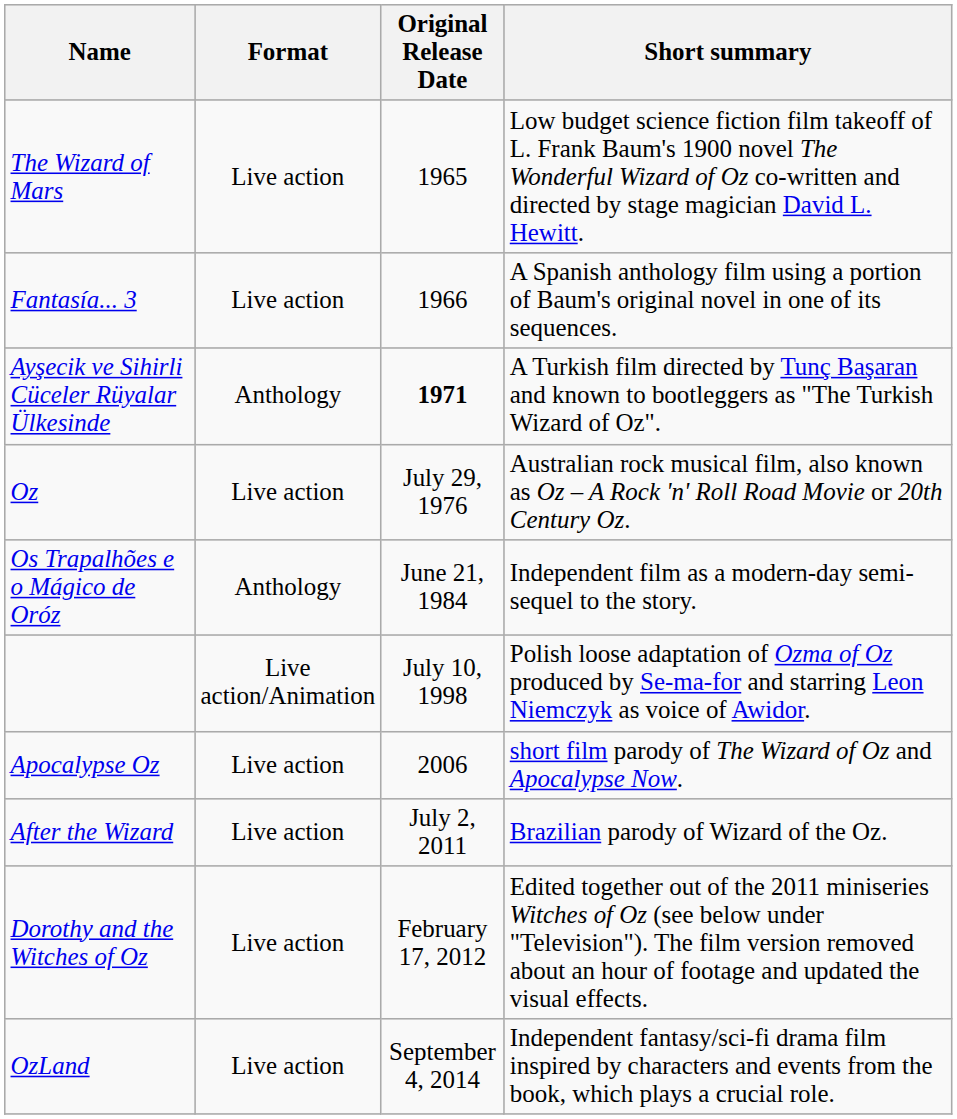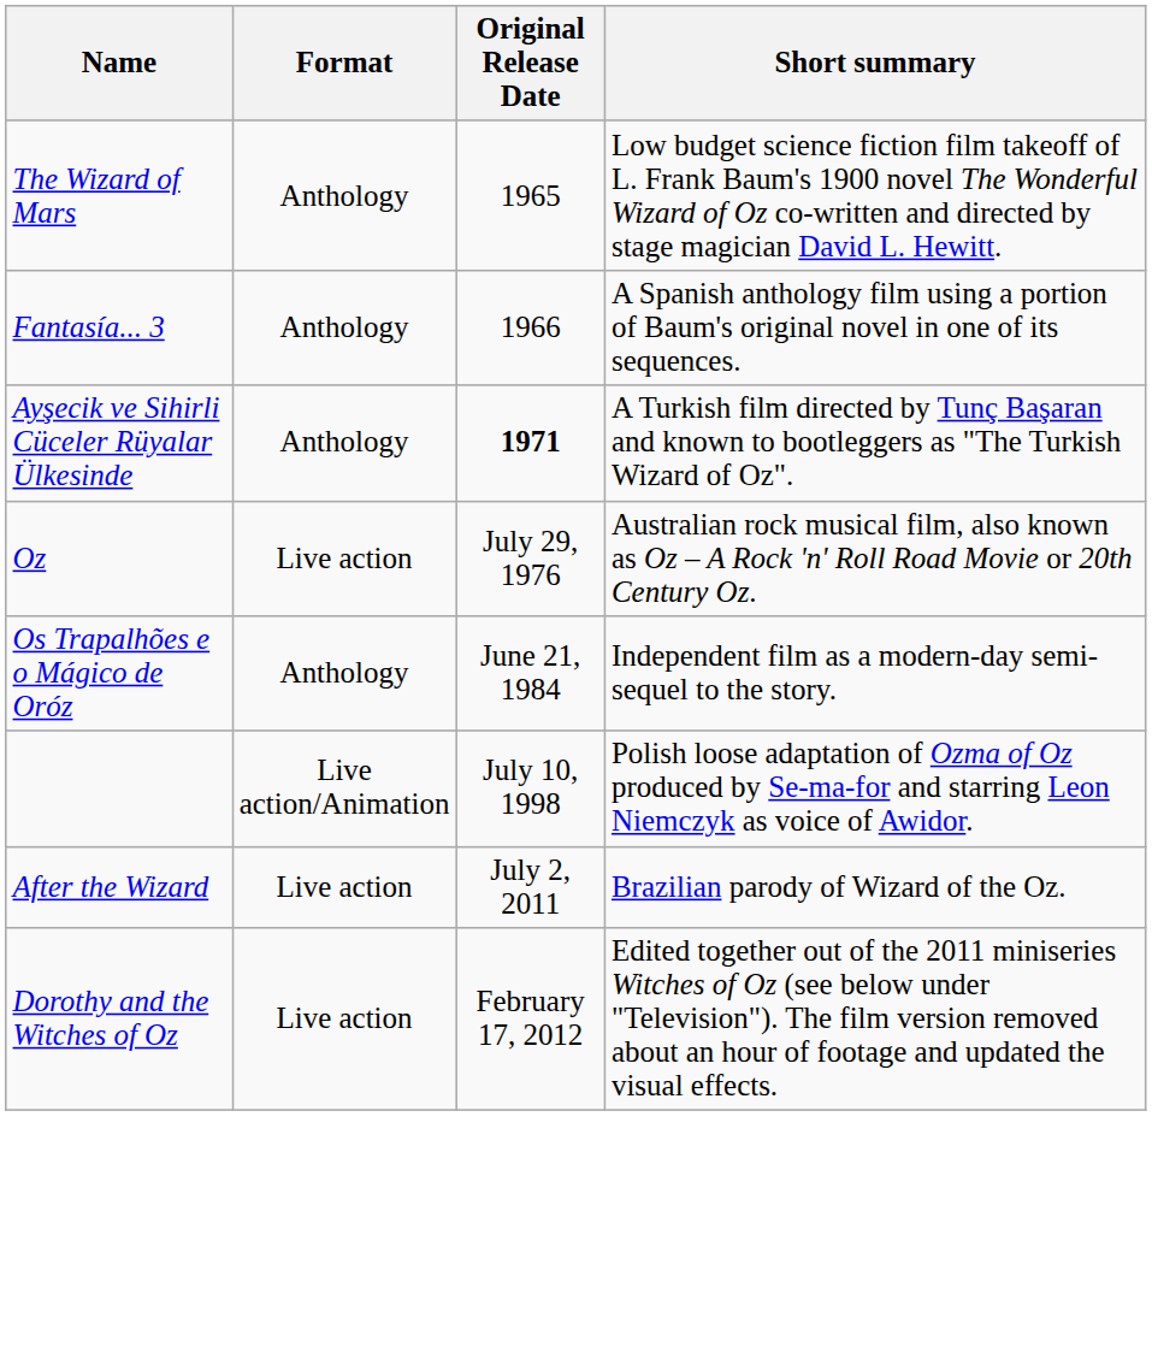 <table class="wikitable sortable">
 <tr>
 <th>Name</th>
 <th width="8%">Format</th>
 <th width="13%">Original Release Date</th>
 <th class="unsortable">Short summary</th>
 </tr>
 <tr>
 <td><em><a href='#'>The Wizard of Mars</a></em></td>
-<td align="center">Live action</td>
+<td align="center">Anthology</td>
 <td align="center">1965</td>
 <td>Low budget science fiction film takeoff of L. Frank Baum's 1900 novel <em>The Wonderful Wizard of Oz</em> co-written and directed by stage magician <a href='#'>David L. Hewitt</a>.</td>
 </tr>
 <tr>
 <td><em><a href='#'>Fantasía... 3</a></em></td>
-<td align="center">Live action</td>
+<td align="center">Anthology</td>
 <td align="center">1966</td>
 <td>A Spanish anthology film using a portion of Baum's original novel in one of its sequences.</td>
 </tr>
 <tr>
 <td><em><a href='#'>Ayşecik ve Sihirli Cüceler Rüyalar Ülkesinde</a></em></td>
 <td align="center">Anthology</td>
 <td align="center"><strong>1971</strong></td>
 <td>A Turkish film directed by <a href='#'>Tunç Başaran</a> and known to bootleggers as "The Turkish Wizard of Oz".</td>
 </tr>
 <tr>
 <td><em><a href='#'>Oz</a></em></td>
 <td align="center">Live action</td>
 <td align="center">July 29, 1976</td>
 <td>Australian rock musical film, also known as <em>Oz – A Rock 'n' Roll Road Movie</em> or <em>20th Century Oz</em>.</td>
 </tr>
 <tr>
 <td><em><a href='#'>Os Trapalhões e o Mágico de Oróz</a></em></td>
 <td align="center">Anthology</td>
 <td align="center">June 21, 1984</td>
 <td>Independent film as a modern-day semi-sequel to the story.</td>
 </tr>
 <tr>
 <td><em></em></td>
 <td align="center">Live action/Animation</td>
 <td align="center">July 10, 1998</td>
 <td>Polish loose adaptation of <em><a href='#'>Ozma of Oz</a></em> produced by <a href='#'>Se-ma-for</a> and starring <a href='#'>Leon Niemczyk</a> as voice of <a href='#'>Awidor</a>.</td>
 </tr>
 <tr>
-<td><em><a href='#'>Apocalypse Oz</a></em></td>
-<td align="center">Live action</td>
-<td align="center">2006</td>
-<td><a href='#'>short film</a> parody of <em>The Wizard of Oz</em> and <em><a href='#'>Apocalypse Now</a></em>.</td>
-</tr>
-<tr>
 <td><em><a href='#'>After the Wizard</a></em></td>
 <td align="center">Live action</td>
 <td align="center">July 2, 2011</td>
 <td><a href='#'>Brazilian</a> parody of Wizard of the Oz.</td>
 </tr>
 <tr>
 <td><em><a href='#'>Dorothy and the Witches of Oz</a></em></td>
 <td align="center">Live action</td>
 <td align="center">February 17, 2012</td>
 <td>Edited together out of the 2011 miniseries <em>Witches of Oz</em> (see below under "Television"). The film version removed about an hour of footage and updated the visual effects.</td>
 </tr>
-<tr>
-<td><em><a href='#'>OzLand</a></em></td>
-<td align="center">Live action</td>
-<td align="center">September 4, 2014</td>
-<td>Independent fantasy/sci-fi drama film inspired by characters and events from the book, which plays a crucial role.</td>
-</tr>
 </table>
